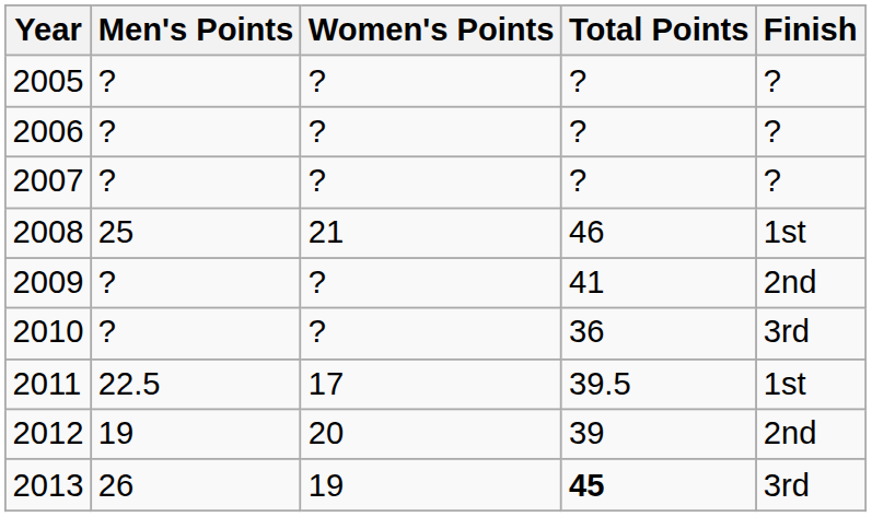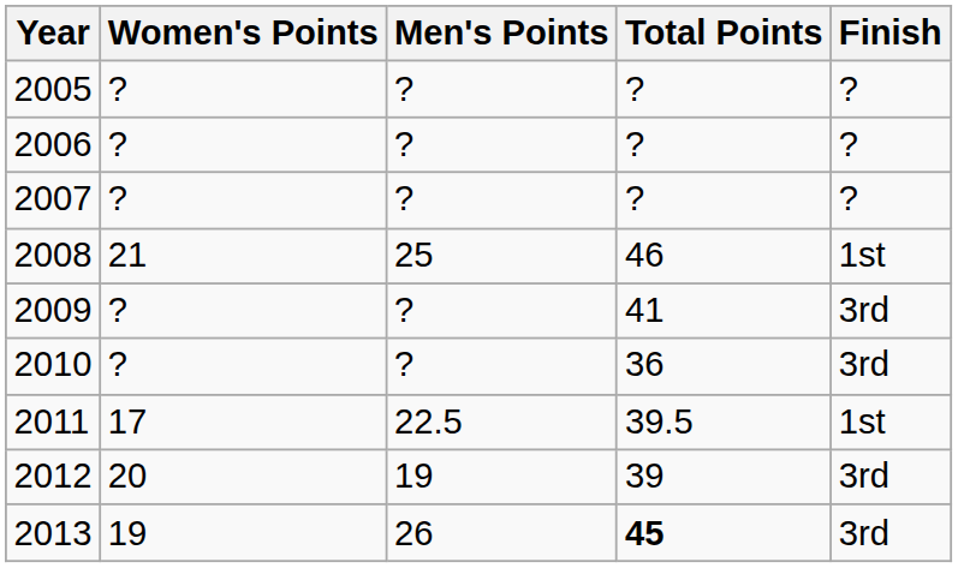 <table class="wikitable">
 <tr>
 <th>Year</th>
+<th>Women's Points</th>
 <th>Men's Points</th>
-<th>Women's Points</th>
 <th>Total Points</th>
 <th>Finish</th>
 </tr>
 <tr>
 <td>2005</td>
 <td>?</td>
 <td>?</td>
 <td>?</td>
 <td>?</td>
 </tr>
 <tr>
 <td>2006</td>
 <td>?</td>
 <td>?</td>
 <td>?</td>
 <td>?</td>
 </tr>
 <tr>
 <td>2007</td>
 <td>?</td>
 <td>?</td>
 <td>?</td>
 <td>?</td>
 </tr>
 <tr>
 <td>2008</td>
+<td>21</td>
 <td>25</td>
-<td>21</td>
 <td>46</td>
 <td>1st</td>
 </tr>
 <tr>
 <td>2009</td>
 <td>?</td>
 <td>?</td>
 <td>41</td>
-<td>2nd</td>
+<td>3rd</td>
 </tr>
 <tr>
 <td>2010</td>
 <td>?</td>
 <td>?</td>
 <td>36</td>
 <td>3rd</td>
 </tr>
 <tr>
 <td>2011</td>
+<td>17</td>
 <td>22.5</td>
-<td>17</td>
 <td>39.5</td>
 <td>1st</td>
 </tr>
 <tr>
 <td>2012</td>
+<td>20</td>
 <td>19</td>
-<td>20</td>
 <td>39</td>
-<td>2nd</td>
+<td>3rd</td>
 </tr>
 <tr>
 <td>2013</td>
+<td>19</td>
 <td>26</td>
-<td>19</td>
 <td><strong>45</strong></td>
 <td>3rd</td>
 </tr>
 </table>
